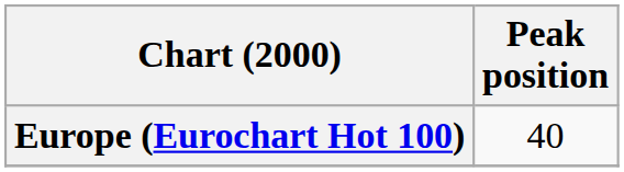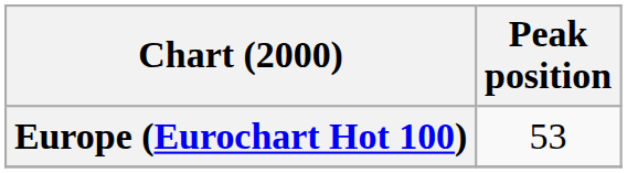 <table class="wikitable sortable plainrowheaders" style="text-align:center">
 <tr>
 <th>Chart (2000)</th>
 <th>Peak<br>position</th>
 </tr>
 <tr>
 <th scope="row">Europe (<a href='#'>Eurochart Hot 100</a>)</th>
-<td>40</td>
+<td>53</td>
 </tr>
 <tr>
 </tr>
 <tr>
 </tr>
 <tr>
 </tr>
 </table>
